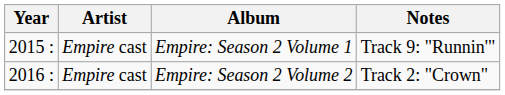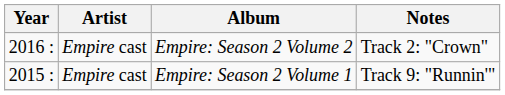 <table class="wikitable">
 <tr>
 <th align="left">Year</th>
 <th align="left">Artist</th>
 <th align="left">Album</th>
 <th align="left">Notes</th>
 </tr>
 <tr>
+<td>2016 :</td>
+<td><em>Empire</em> cast</td>
+<td><em>Empire: Season 2 Volume 2</em></td>
+<td>Track 2: "Crown"</td>
+</tr>
+<tr>
 <td>2015 :</td>
 <td><em>Empire</em> cast</td>
 <td><em>Empire: Season 2 Volume 1</em></td>
 <td>Track 9: "Runnin'"</td>
 </tr>
 <tr>
-<td>2016 :</td>
-<td><em>Empire</em> cast</td>
-<td><em>Empire: Season 2 Volume 2</em></td>
-<td>Track 2: "Crown"</td>
-</tr>
-<tr>
 </tr>
 </table>
